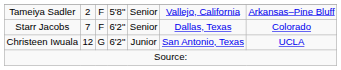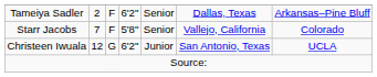 <table class="wikitable sortable" style="text-align: center">
 <tr align=center>
 </tr>
 <tr>
 <td>Tameiya Sadler</td>
 <td>2</td>
 <td>F</td>
-<td>5'8"</td>
+<td>6'2"</td>
 <td>Senior</td>
-<td><a href='#'>Vallejo, California</a></td>
+<td><a href='#'>Dallas, Texas</a></td>
 <td><a href='#'>Arkansas–Pine Bluff</a></td>
 </tr>
 <tr>
 <td>Starr Jacobs</td>
 <td>7</td>
 <td>F</td>
-<td>6'2"</td>
+<td>5'8"</td>
 <td>Senior</td>
-<td><a href='#'>Dallas, Texas</a></td>
+<td><a href='#'>Vallejo, California</a></td>
 <td><a href='#'>Colorado</a></td>
 </tr>
 <tr>
 <td>Christeen Iwuala</td>
 <td>12</td>
 <td>G</td>
 <td>6'2"</td>
 <td>Junior</td>
 <td><a href='#'>San Antonio, Texas</a></td>
 <td><a href='#'>UCLA</a></td>
 </tr>
 <tr>
 <td colspan=7>Source:</td>
 </tr>
 </table>
